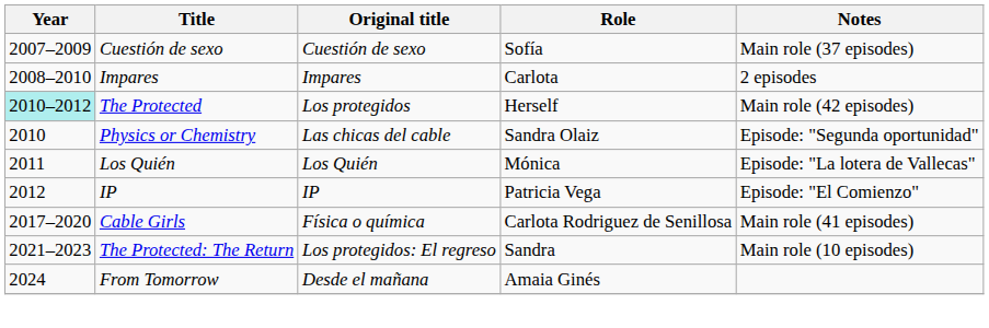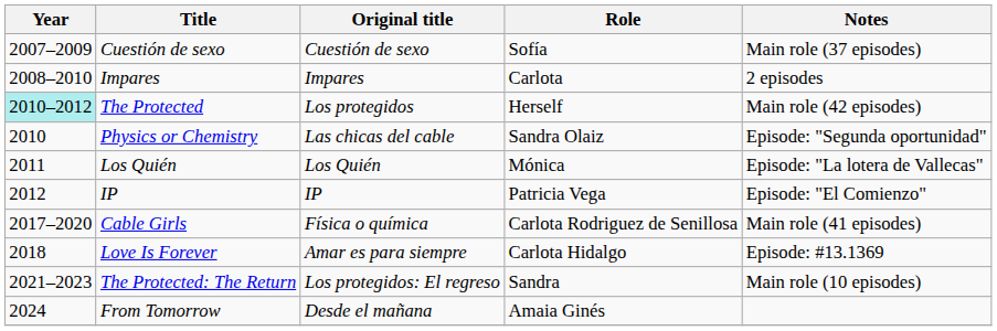 <table class="wikitable sortable">
 <tr>
 <th>Year</th>
 <th>Title</th>
 <th>Original title</th>
 <th>Role</th>
 <th>Notes</th>
 </tr>
 <tr>
 <td>2007–2009</td>
 <td><em>Cuestión de sexo</em></td>
 <td><em>Cuestión de sexo</em></td>
 <td>Sofía</td>
 <td>Main role (37 episodes)</td>
 </tr>
 <tr>
 <td>2008–2010</td>
 <td><em>Impares</em></td>
 <td><em>Impares</em></td>
 <td>Carlota</td>
 <td>2 episodes</td>
 </tr>
 <tr>
 <td style="background: paleturquoise;">2010–2012</td>
 <td><em><a href='#'>The Protected</a></em></td>
 <td><em>Los protegidos</em></td>
 <td>Herself</td>
 <td>Main role (42 episodes)</td>
 </tr>
 <tr>
 <td>2010</td>
 <td><em><a href='#'>Physics or Chemistry</a></em></td>
 <td><em>Las chicas del cable</em></td>
 <td>Sandra Olaiz</td>
 <td>Episode: "Segunda oportunidad"</td>
 </tr>
 <tr>
 <td>2011</td>
 <td><em>Los Quién</em></td>
 <td><em>Los Quién</em></td>
 <td>Mónica</td>
 <td>Episode: "La lotera de Vallecas"</td>
 </tr>
 <tr>
 <td>2012</td>
 <td><em>IP</em></td>
 <td><em>IP</em></td>
 <td>Patricia Vega</td>
 <td>Episode: "El Comienzo"</td>
 </tr>
 <tr>
 <td>2017–2020</td>
 <td><em><a href='#'>Cable Girls</a></em></td>
 <td><em>Física o química</em></td>
 <td>Carlota Rodriguez de Senillosa</td>
 <td>Main role (41 episodes)</td>
 </tr>
 <tr>
+<td>2018</td>
+<td><em><a href='#'>Love Is Forever</a></em></td>
+<td><em>Amar es para siempre</em></td>
+<td>Carlota Hidalgo</td>
+<td>Episode: #13.1369</td>
+</tr>
+<tr>
 <td>2021–2023</td>
 <td><em><a href='#'>The Protected: The Return</a></em></td>
 <td><em>Los protegidos: El regreso</em></td>
 <td>Sandra</td>
 <td>Main role (10 episodes)</td>
 </tr>
 <tr>
 <td>2024</td>
 <td><em>From Tomorrow</em></td>
 <td><em>Desde el mañana</em></td>
 <td>Amaia Ginés</td>
 <td></td>
 </tr>
 <tr>
 </tr>
 </table>
